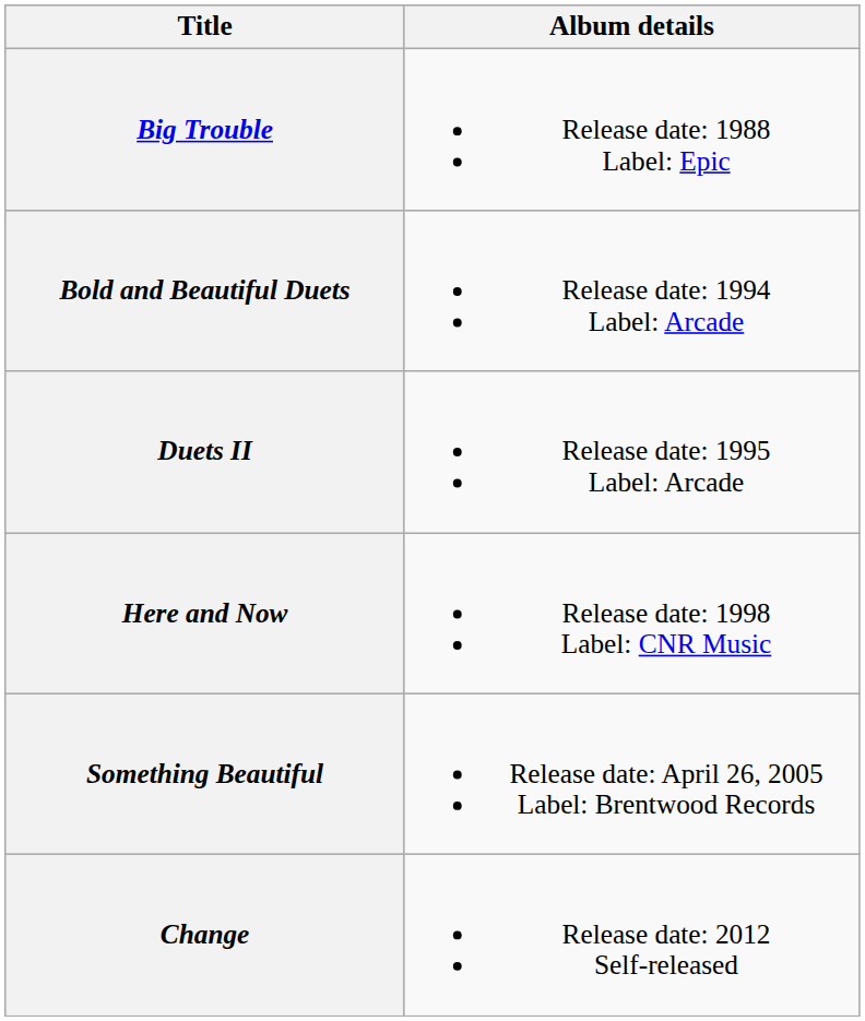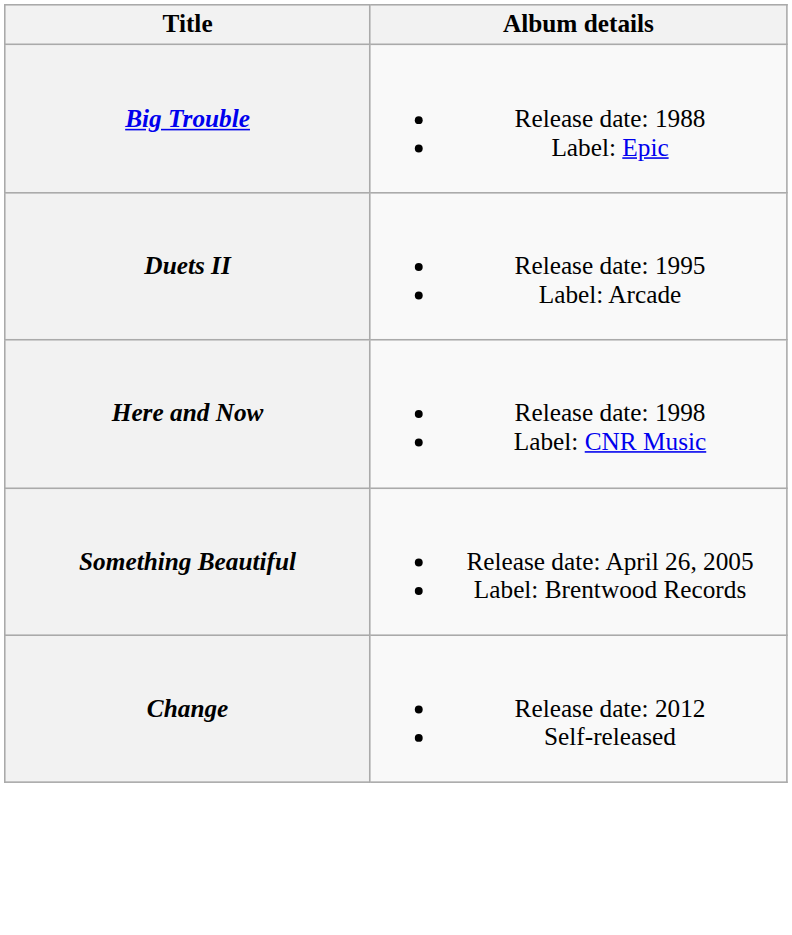 <table class="wikitable plainrowheaders" style="text-align:center;">
 <tr>
 <th style="width:14em;">Title</th>
 <th style="width:16em;">Album details</th>
 </tr>
 <tr>
 <th scope="row"><em><a href='#'>Big Trouble</a></em><br></th>
 <td><br><ul><li>Release date: 1988</li><li>Label: <a href='#'>Epic</a></li></ul></td>
-</tr>
-<tr>
-<th scope="row"><em>Bold and Beautiful Duets</em><br></th>
-<td><br><ul><li>Release date: 1994</li><li>Label: <a href='#'>Arcade</a></li></ul></td>
 </tr>
 <tr>
 <th scope="row"><em>Duets II</em><br></th>
 <td><br><ul><li>Release date: 1995</li><li>Label: Arcade</li></ul></td>
 </tr>
 <tr>
 <th scope="row"><em>Here and Now</em></th>
 <td><br><ul><li>Release date: 1998</li><li>Label: <a href='#'>CNR Music</a></li></ul></td>
 </tr>
 <tr>
 <th scope="row"><em>Something Beautiful</em></th>
 <td><br><ul><li>Release date: April 26, 2005</li><li>Label: Brentwood Records</li></ul></td>
 </tr>
 <tr>
 <th scope="row"><em>Change</em></th>
 <td><br><ul><li>Release date: 2012</li><li>Self-released</li></ul></td>
 </tr>
 </table>
